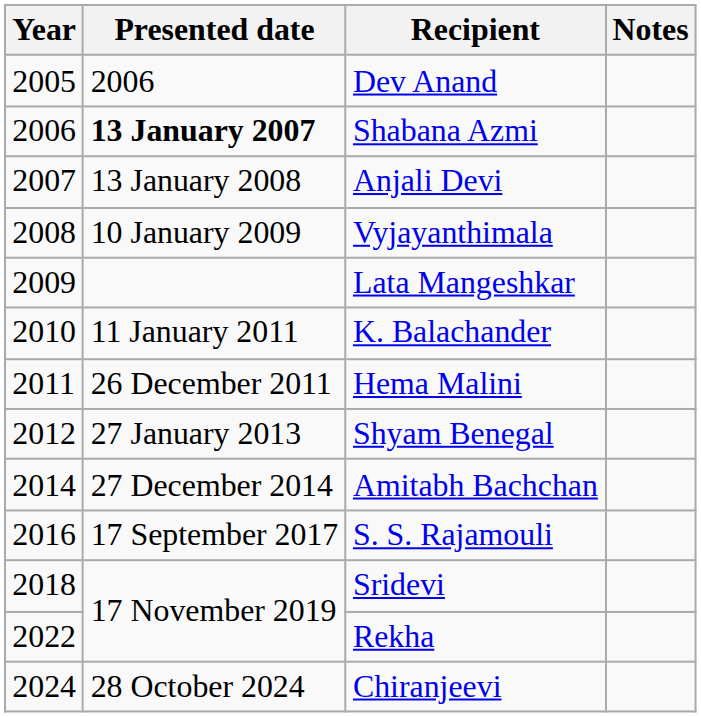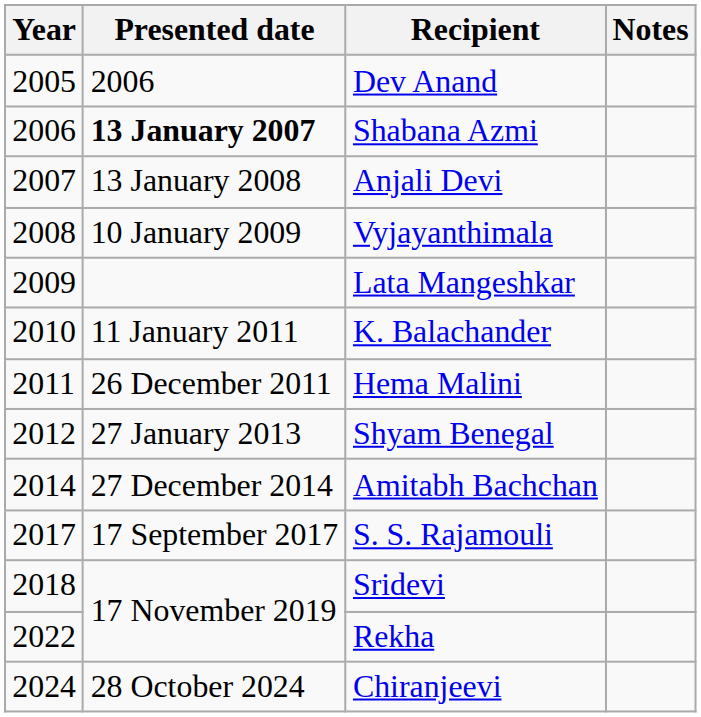 <table class="wikitable">
 <tr>
 <th>Year</th>
 <th>Presented date</th>
 <th>Recipient</th>
 <th>Notes</th>
 </tr>
 <tr>
 <td>2005</td>
 <td>2006</td>
 <td><a href='#'>Dev Anand</a></td>
 <td></td>
 </tr>
 <tr>
 <td>2006</td>
 <td><strong>13 January 2007</strong></td>
 <td><a href='#'>Shabana Azmi</a></td>
 <td></td>
 </tr>
 <tr>
 <td>2007</td>
 <td>13 January 2008</td>
 <td><a href='#'>Anjali Devi</a></td>
 <td></td>
 </tr>
 <tr>
 <td>2008</td>
 <td>10 January 2009</td>
 <td><a href='#'>Vyjayanthimala</a></td>
 <td></td>
 </tr>
 <tr>
 <td>2009</td>
 <td></td>
 <td><a href='#'>Lata Mangeshkar</a></td>
 <td></td>
 </tr>
 <tr>
 <td>2010</td>
 <td>11 January 2011</td>
 <td><a href='#'>K. Balachander</a></td>
 <td></td>
 </tr>
 <tr>
 <td>2011</td>
 <td>26 December 2011</td>
 <td><a href='#'>Hema Malini</a></td>
 <td></td>
 </tr>
 <tr>
 <td>2012</td>
 <td>27 January 2013</td>
 <td><a href='#'>Shyam Benegal</a></td>
 <td></td>
 </tr>
 <tr>
 <td>2014</td>
 <td>27 December 2014</td>
 <td><a href='#'>Amitabh Bachchan</a></td>
 <td></td>
 </tr>
 <tr>
-<td>2016</td>
+<td>2017</td>
 <td>17 September 2017</td>
 <td><a href='#'>S. S. Rajamouli</a></td>
 <td></td>
 </tr>
 <tr>
 <td>2018</td>
 <td rowspan="2">17 November 2019</td>
 <td><a href='#'>Sridevi</a></td>
 <td></td>
 </tr>
 <tr>
 <td>2022</td>
 <td><a href='#'>Rekha</a></td>
 <td></td>
 </tr>
 <tr>
 <td>2024</td>
 <td>28 October 2024</td>
 <td><a href='#'>Chiranjeevi</a></td>
 <td></td>
 </tr>
 </table>
